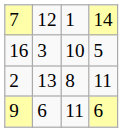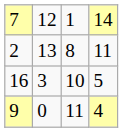 <table class="wikitable" style="float: left; margin-left: 1em;">
 <tr>
 <td style="background-color: #ffffaa">7</td>
 <td>12</td>
 <td>1</td>
 <td style="background-color: #ffffaa">14</td>
 </tr>
 <tr>
+<td>2</td>
+<td>13</td>
+<td>8</td>
+<td>11</td>
+</tr>
+<tr>
 <td>16</td>
 <td>3</td>
 <td>10</td>
 <td>5</td>
 </tr>
 <tr>
-<td>2</td>
-<td>13</td>
-<td>8</td>
+<td style="background-color: #ffffaa">9</td>
+<td>0</td>
 <td>11</td>
-</tr>
-<tr>
-<td style="background-color: #ffffaa">9</td>
-<td>6</td>
-<td>11</td>
-<td style="background-color: #ffffaa">6</td>
+<td style="background-color: #ffffaa">4</td>
 </tr>
 </table>
